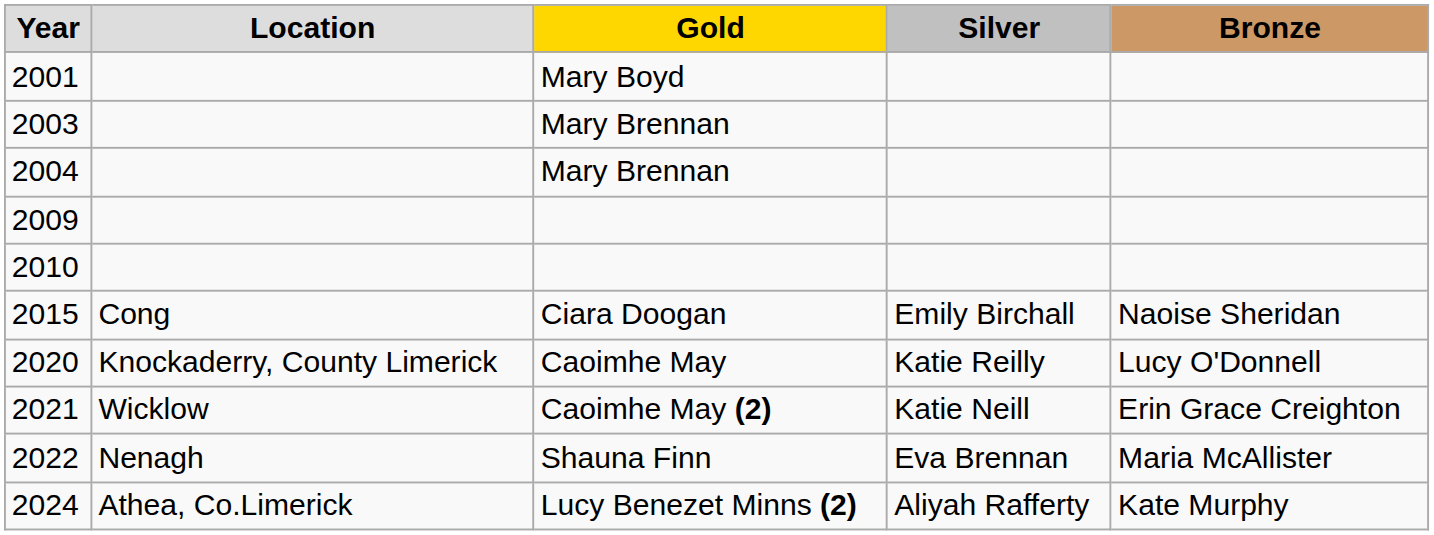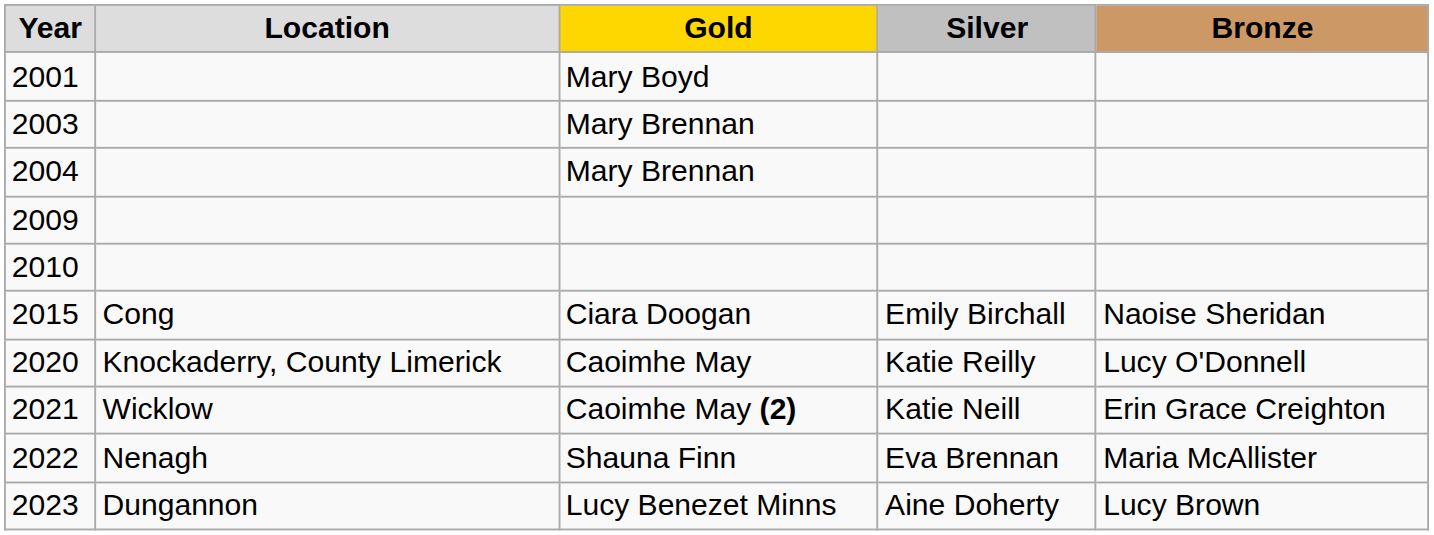 <table class="wikitable" style="width: 60%; text-align:left;">
 <tr>
 <td style="background:#DDDDDD; font-weight:bold; text-align:center;">Year</td>
 <td style="background:#DDDDDD; font-weight:bold; text-align:center;">Location</td>
 <td style="background:gold; font-weight:bold; text-align:center;">Gold</td>
 <td style="background:silver; font-weight:bold; text-align:center;">Silver</td>
 <td style="background:#cc9966; font-weight:bold; text-align:center;">Bronze</td>
 </tr>
 <tr>
 <td>2001</td>
 <td></td>
 <td>Mary Boyd</td>
 <td></td>
 <td></td>
 </tr>
 <tr>
 <td>2003</td>
 <td></td>
 <td>Mary Brennan</td>
 <td></td>
 <td></td>
 </tr>
 <tr>
 <td>2004</td>
 <td></td>
 <td>Mary Brennan</td>
 <td></td>
 <td></td>
 </tr>
 <tr>
 <td>2009</td>
 <td></td>
 <td></td>
 <td></td>
 <td></td>
 </tr>
 <tr>
 <td>2010</td>
 <td></td>
 <td></td>
 <td></td>
 <td></td>
 </tr>
 <tr>
 <td>2015</td>
 <td>Cong</td>
 <td>Ciara Doogan</td>
 <td>Emily Birchall</td>
 <td>Naoise Sheridan</td>
 </tr>
 <tr>
 <td>2020</td>
 <td>Knockaderry, County Limerick</td>
 <td>Caoimhe May</td>
 <td>Katie Reilly</td>
 <td>Lucy O'Donnell</td>
 </tr>
 <tr>
 <td>2021</td>
 <td>Wicklow</td>
 <td>Caoimhe May <strong>(2)</strong></td>
 <td>Katie Neill</td>
 <td>Erin Grace Creighton</td>
 </tr>
 <tr>
 <td>2022</td>
 <td>Nenagh</td>
 <td>Shauna Finn</td>
 <td>Eva Brennan</td>
 <td>Maria McAllister</td>
 </tr>
 <tr>
-<td>2024</td>
-<td>Athea, Co.Limerick</td>
-<td>Lucy Benezet Minns <strong>(2)</strong></td>
-<td>Aliyah Rafferty</td>
-<td>Kate Murphy</td>
+<td>2023</td>
+<td>Dungannon</td>
+<td>Lucy Benezet Minns</td>
+<td>Aine Doherty</td>
+<td>Lucy Brown</td>
 </tr>
 </table>
